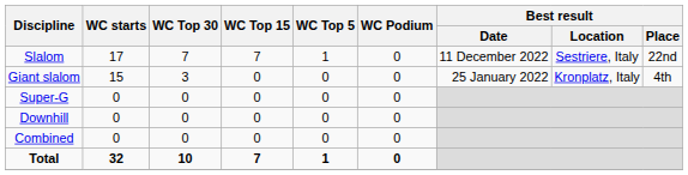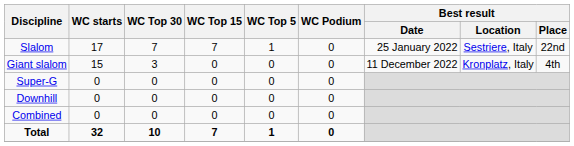 <table class="wikitable" style="text-align:center; font-size:95%;">
 <tr>
 <th rowspan=2>Discipline</th>
 <th rowspan=2>WC starts</th>
 <th rowspan=2>WC Top 30</th>
 <th rowspan=2>WC Top 15</th>
 <th rowspan=2>WC Top 5</th>
 <th rowspan=2>WC Podium</th>
 <th colspan=3>Best result</th>
 </tr>
 <tr>
 <th>Date</th>
 <th>Location</th>
 <th>Place</th>
 </tr>
 <tr>
 <td align=center><a href='#'>Slalom</a></td>
 <td align=center>17</td>
 <td align=center>7</td>
 <td align=center>7</td>
 <td align=center>1</td>
 <td align=center>0</td>
-<td align=right>11 December 2022</td>
+<td align=right>25 January 2022</td>
 <td> <a href='#'>Sestriere</a>, Italy</td>
 <td>22nd</td>
 </tr>
 <tr>
 <td align=center><a href='#'>Giant slalom</a></td>
 <td align=center>15</td>
 <td align=center>3</td>
 <td align=center>0</td>
 <td align=center>0</td>
 <td align=center>0</td>
-<td align=right>25 January 2022</td>
+<td align=right>11 December 2022</td>
 <td> <a href='#'>Kronplatz</a>, Italy</td>
 <td>4th</td>
 </tr>
 <tr>
 <td align=center><a href='#'>Super-G</a></td>
 <td align=center>0</td>
 <td align=center>0</td>
 <td align=center>0</td>
 <td align=center>0</td>
 <td align=center>0</td>
 <td colspan=3 bgcolor=#DCDCDC></td>
 </tr>
 <tr>
 <td align=center><a href='#'>Downhill</a></td>
 <td align=center>0</td>
 <td align=center>0</td>
 <td align=center>0</td>
 <td align=center>0</td>
 <td align=center>0</td>
 <td colspan=3 bgcolor=#DCDCDC></td>
 </tr>
 <tr>
 <td align=center><a href='#'>Combined</a></td>
 <td align=center>0</td>
 <td align=center>0</td>
 <td align=center>0</td>
 <td align=center>0</td>
 <td align=center>0</td>
 <td colspan=3 bgcolor=#DCDCDC></td>
 </tr>
 <tr>
 <td align=center><strong>Total</strong></td>
 <td align=center><strong>32</strong></td>
 <td align=center><strong>10</strong></td>
 <td align=center><strong>7</strong></td>
 <td align=center><strong>1</strong></td>
 <td align=center><strong>0</strong></td>
 <td colspan=3 bgcolor=#DCDCDC></td>
 </tr>
 <tr>
 </tr>
 </table>
